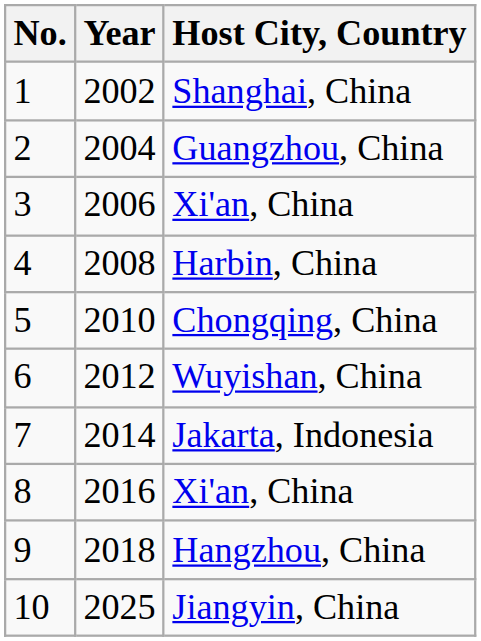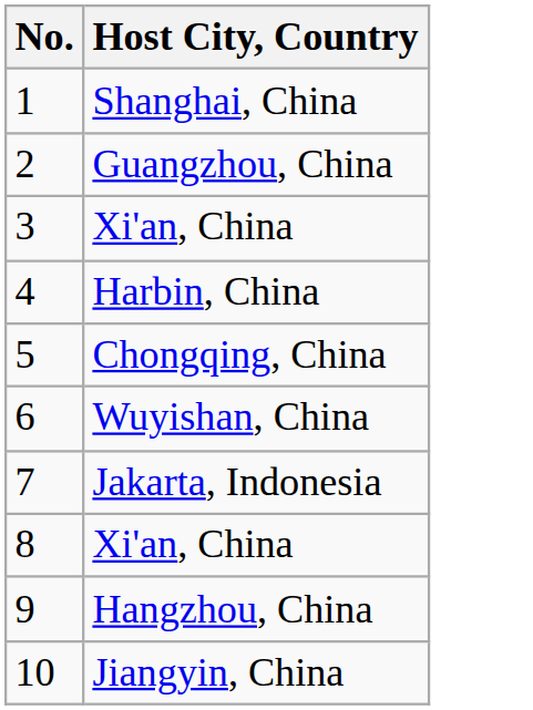 <table class="wikitable">
 <tr>
 <th>No.</th>
-<th>Year</th>
 <th>Host City, Country</th>
 </tr>
 <tr>
 <td>1</td>
-<td>2002</td>
 <td> <a href='#'>Shanghai</a>, China</td>
 </tr>
 <tr>
 <td>2</td>
-<td>2004</td>
 <td> <a href='#'>Guangzhou</a>, China</td>
 </tr>
 <tr>
 <td>3</td>
-<td>2006</td>
 <td> <a href='#'>Xi'an</a>, China</td>
 </tr>
 <tr>
 <td>4</td>
-<td>2008</td>
 <td> <a href='#'>Harbin</a>, China</td>
 </tr>
 <tr>
 <td>5</td>
-<td>2010</td>
 <td> <a href='#'>Chongqing</a>, China</td>
 </tr>
 <tr>
 <td>6</td>
-<td>2012</td>
 <td> <a href='#'>Wuyishan</a>, China</td>
 </tr>
 <tr>
 <td>7</td>
-<td>2014</td>
 <td> <a href='#'>Jakarta</a>, Indonesia</td>
 </tr>
 <tr>
 <td>8</td>
-<td>2016</td>
 <td> <a href='#'>Xi'an</a>, China</td>
 </tr>
 <tr>
 <td>9</td>
-<td>2018</td>
 <td> <a href='#'>Hangzhou</a>, China</td>
 </tr>
 <tr>
 <td>10</td>
-<td>2025</td>
 <td> <a href='#'>Jiangyin</a>, China</td>
 </tr>
 </table>
